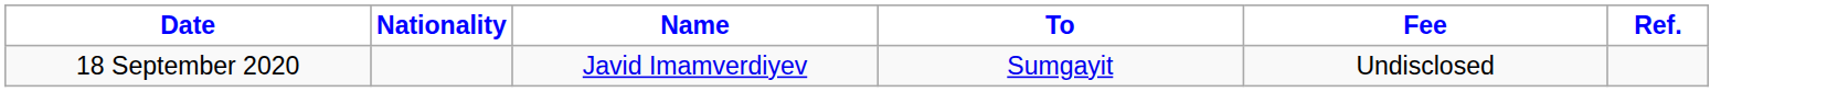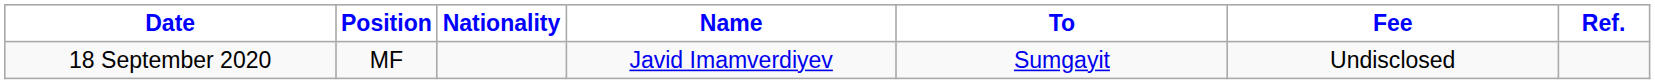 <table class="wikitable"  style="text-align:center; font-size:90%; ">
 <tr>
 <th style="background:white; color:blue; width:200px;">Date</th>
+<th style="background:white; color:blue; width:50px;">Position</th>
 <th style="background:white; color:blue; width:50px;">Nationality</th>
 <th style="background:white; color:blue; width:200px;">Name</th>
 <th style="background:white; color:blue; width:200px;">To</th>
 <th style="background:white; color:blue; width:200px;">Fee</th>
 <th style="background:white; color:blue; width:50px;">Ref.</th>
 </tr>
 <tr>
 <td>18 September 2020</td>
+<td>MF</td>
 <td></td>
 <td><a href='#'>Javid Imamverdiyev</a></td>
 <td><a href='#'>Sumgayit</a></td>
 <td>Undisclosed</td>
 <td></td>
 </tr>
 </table>
